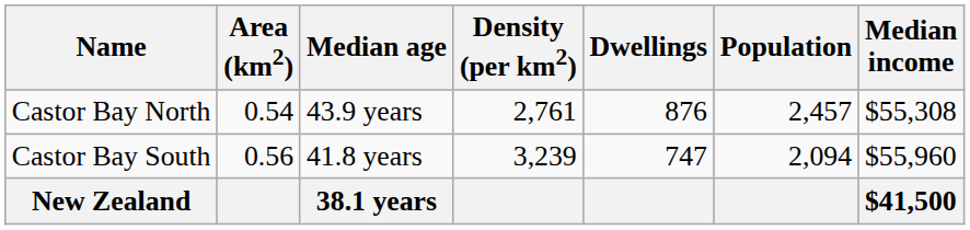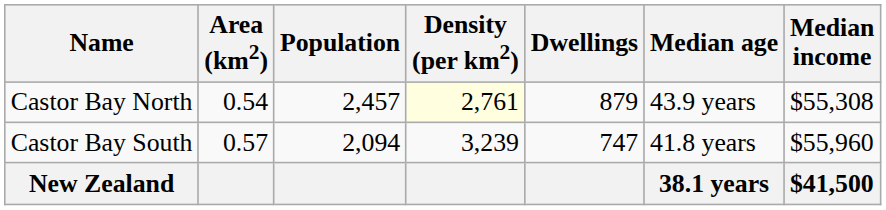 <table class="wikitable">
 <tr>
 <th>Name</th>
 <th>Area<br>(km<sup>2</sup>)</th>
-<th>Median age</th>
+<th>Population</th>
 <th>Density<br>(per km<sup>2</sup>)</th>
 <th>Dwellings</th>
-<th>Population</th>
+<th>Median age</th>
 <th>Median<br>income</th>
 </tr>
 <tr>
 <td>Castor Bay North</td>
 <td style="text-align:right;">0.54</td>
+<td style="text-align:right;">2,457</td>
+<td style="background: lightyellow; text-align:right;">2,761</td>
+<td style="text-align:right;">879</td>
 <td>43.9 years</td>
-<td style="text-align:right;">2,761</td>
-<td style="text-align:right;">876</td>
-<td style="text-align:right;">2,457</td>
 <td>$55,308</td>
 </tr>
 <tr>
 <td>Castor Bay South</td>
-<td style="text-align:right;">0.56</td>
-<td>41.8 years</td>
+<td style="text-align:right;">0.57</td>
+<td style="text-align:right;">2,094</td>
 <td style="text-align:right;">3,239</td>
 <td style="text-align:right;">747</td>
-<td style="text-align:right;">2,094</td>
+<td>41.8 years</td>
 <td>$55,960</td>
 </tr>
 <tr>
 <th>New Zealand</th>
 <th></th>
-<th>38.1 years</th>
 <th></th>
 <th></th>
 <th></th>
+<th>38.1 years</th>
 <th style="text-align:left;">$41,500</th>
 </tr>
 </table>
